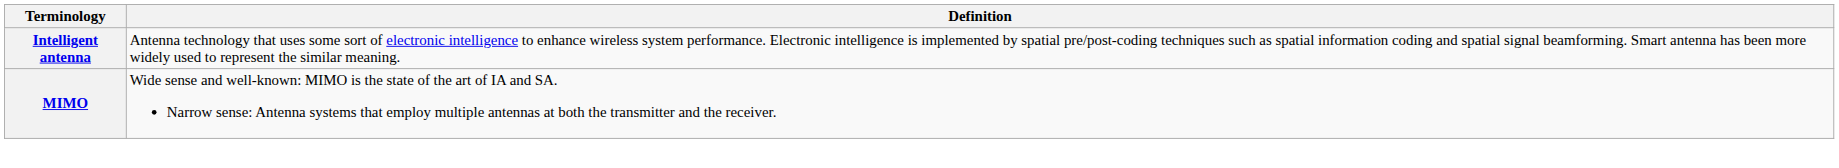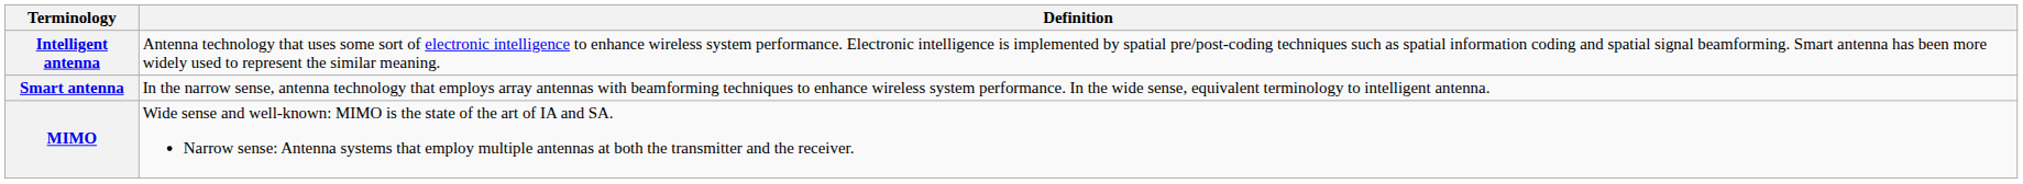 <table class="wikitable">
 <tr>
 <th>Terminology</th>
 <th>Definition</th>
 </tr>
 <tr>
 <th><a href='#'>Intelligent antenna</a></th>
 <td>Antenna technology that uses some sort of <a href='#'>electronic intelligence</a> to enhance wireless system performance. Electronic intelligence is implemented by spatial pre/post-coding techniques such as spatial information coding and spatial signal beamforming. Smart antenna has been more widely used to represent the similar meaning.</td>
 </tr>
 <tr>
+<th><a href='#'>Smart antenna</a></th>
+<td>In the narrow sense, antenna technology that employs array antennas with beamforming techniques to enhance wireless system performance. In the wide sense, equivalent terminology to intelligent antenna.</td>
+</tr>
+<tr>
 <th><a href='#'>MIMO</a></th>
 <td>Wide sense and well-known: MIMO is the state of the art of IA and SA.<br><ul><li>Narrow sense: Antenna systems that employ multiple antennas at both the transmitter and the receiver.</li></ul></td>
 </tr>
 </table>
